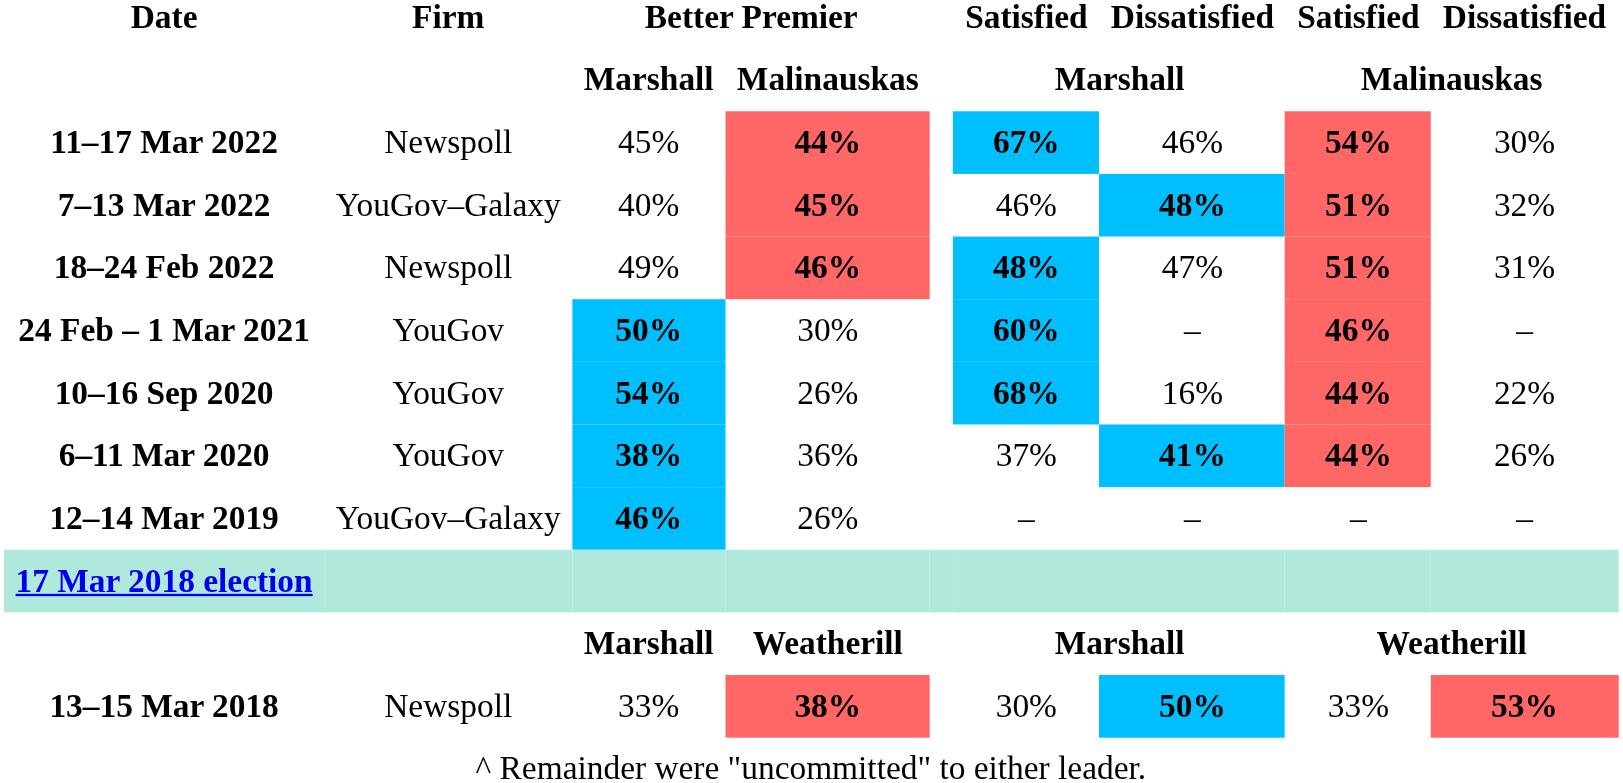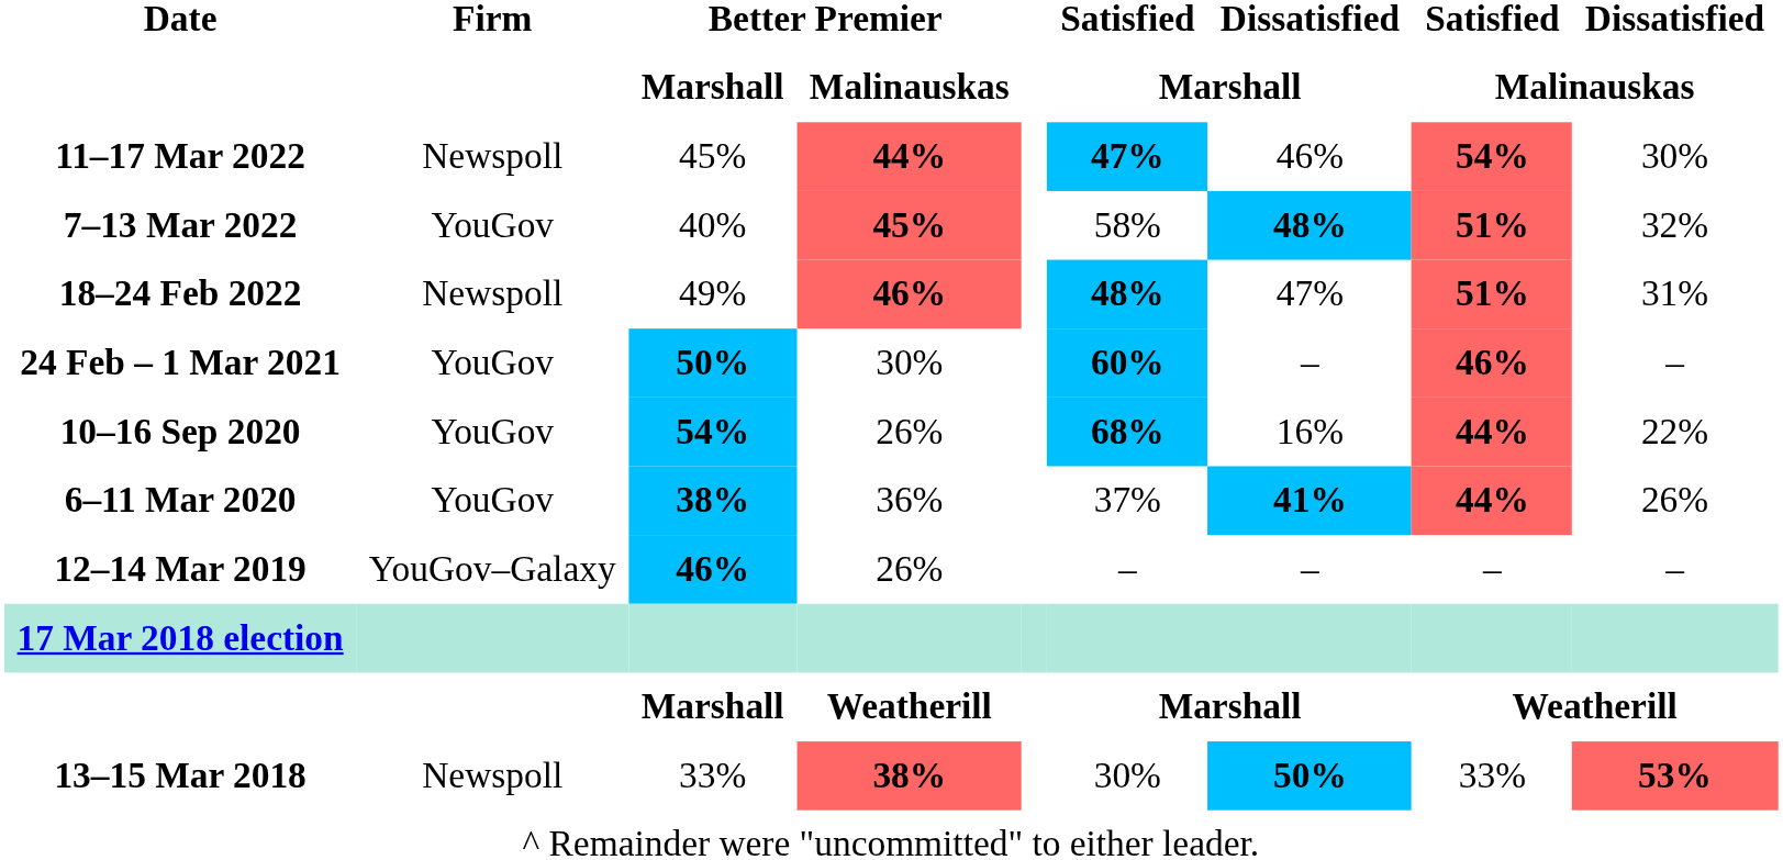 <table class="toccolours" cellpadding="5" cellspacing="0" style="text-align:center; margin-right:.5em; margin-top:.4em; font-size:90%">
 <tr>
 <th>Date</th>
 <th>Firm</th>
 <th colspan="2">Better Premier</th>
 <th></th>
 <th>Satisfied</th>
 <th>Dissatisfied</th>
 <th>Satisfied</th>
 <th>Dissatisfied</th>
 </tr>
 <tr>
 <th></th>
 <th></th>
 <th>Marshall</th>
 <th>Malinauskas</th>
 <th></th>
 <th colspan="2">Marshall</th>
 <th colspan="2">Malinauskas</th>
 </tr>
 <tr>
 <th>11–17 Mar 2022</th>
 <td>Newspoll</td>
 <td>45%</td>
 <td style="background:#f66;"><strong>44%</strong></td>
 <td></td>
-<td style="background:#00bfff;"><strong>67%</strong></td>
+<td style="background:#00bfff;"><strong>47%</strong></td>
 <td>46%</td>
 <td style="background:#f66;"><strong>54%</strong></td>
 <td>30%</td>
 </tr>
 <tr>
 <th>7–13 Mar 2022</th>
-<td>YouGov–Galaxy</td>
+<td>YouGov</td>
 <td>40%</td>
 <td style="background:#f66;"><strong>45%</strong></td>
 <td></td>
-<td>46%</td>
+<td>58%</td>
 <td style="background:#00bfff;"><strong>48%</strong></td>
 <td style="background:#f66;"><strong>51%</strong></td>
 <td>32%</td>
 </tr>
 <tr>
 <th>18–24 Feb 2022</th>
 <td>Newspoll</td>
 <td>49%</td>
 <td style="background:#f66;"><strong>46%</strong></td>
 <td></td>
 <td style="background:#00bfff;"><strong>48%</strong></td>
 <td>47%</td>
 <td style="background:#f66;"><strong>51%</strong></td>
 <td>31%</td>
 </tr>
 <tr>
 <th>24 Feb – 1 Mar 2021</th>
 <td>YouGov</td>
 <td style="background:#00bfff;"><strong>50%</strong></td>
 <td>30%</td>
 <td></td>
 <td style="background:#00bfff;"><strong>60%</strong></td>
 <td>–</td>
 <td style="background:#f66;"><strong>46%</strong></td>
 <td>–</td>
 </tr>
 <tr>
 <th>10–16 Sep 2020</th>
 <td>YouGov</td>
 <td style="background:#00bfff;"><strong>54%</strong></td>
 <td>26%</td>
 <td></td>
 <td style="background:#00bfff;"><strong>68%</strong></td>
 <td>16%</td>
 <td style="background:#f66;"><strong>44%</strong></td>
 <td>22%</td>
 </tr>
 <tr>
 <th>6–11 Mar 2020</th>
 <td>YouGov</td>
 <td style="background:#00bfff;"><strong>38%</strong></td>
 <td>36%</td>
 <td></td>
 <td>37%</td>
 <td style="background:#00bfff;"><strong>41%</strong></td>
 <td style="background:#f66;"><strong>44%</strong></td>
 <td>26%</td>
 </tr>
 <tr>
 <th>12–14 Mar 2019</th>
 <td>YouGov–Galaxy</td>
 <td style="background:#00bfff;"><strong>46%</strong></td>
 <td>26%</td>
 <td></td>
 <td>–</td>
 <td>–</td>
 <td>–</td>
 <td>–</td>
 </tr>
 <tr>
 <th style="background:#b0e9db;"><a href='#'>17 Mar 2018 election</a></th>
 <td style="background:#b0e9db;"></td>
 <td style="background:#b0e9db;"></td>
 <td style="background:#b0e9db;"></td>
 <td style="background:#b0e9db;"></td>
 <td style="background:#b0e9db;"></td>
 <td style="background:#b0e9db;"></td>
 <td style="background:#b0e9db;"></td>
 <td style="background:#b0e9db;"></td>
 </tr>
 <tr>
 <th></th>
 <th></th>
 <th>Marshall</th>
 <th>Weatherill</th>
 <th></th>
 <th colspan="2">Marshall</th>
 <th colspan="2">Weatherill</th>
 </tr>
 <tr>
 <th>13–15 Mar 2018</th>
 <td>Newspoll</td>
 <td>33%</td>
 <td style="background:#f66;"><strong>38%</strong></td>
 <td></td>
 <td>30%</td>
 <td style="background:#00bfff;"><strong>50%</strong></td>
 <td>33%</td>
 <td style="background:#f66;"><strong>53%</strong></td>
 </tr>
 <tr>
 <td colspan="9">^ Remainder were "uncommitted" to either leader.</td>
 </tr>
 </table>
